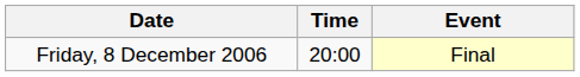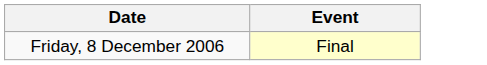 <table class = "wikitable" style="text-align:center;">
 <tr>
 <th width=220>Date</th>
-<th width=50>Time</th>
 <th width=150>Event</th>
 </tr>
 <tr>
 <td>Friday, 8 December 2006</td>
-<td>20:00</td>
 <td bgcolor=ffffcc>Final</td>
 </tr>
 </table>
